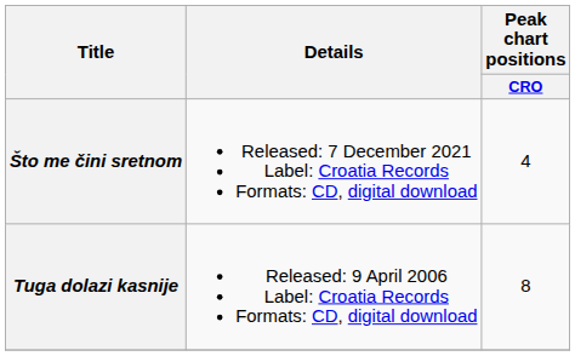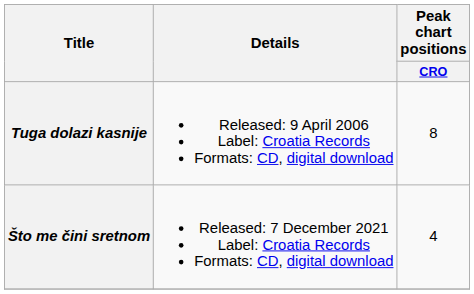 <table class="wikitable plainrowheaders" style="text-align:center;">
 <tr>
 <th scope="col" rowspan="2">Title</th>
 <th scope="col" rowspan="2">Details</th>
 <th scope="col" colspan="1">Peak chart positions</th>
 </tr>
 <tr>
 <th scope="col" style="width:3em;font-size:85%;"><a href='#'>CRO</a><br></th>
 </tr>
 <tr>
+<th scope="row"><em>Tuga dolazi kasnije</em></th>
+<td><br><ul><li>Released: 9 April 2006</li><li>Label: <a href='#'>Croatia Records</a></li><li>Formats: <a href='#'>CD</a>, <a href='#'>digital download</a></li></ul></td>
+<td>8</td>
+</tr>
+<tr>
 <th scope="row"><em>Što me čini sretnom</em></th>
 <td><br><ul><li>Released: 7 December 2021</li><li>Label: <a href='#'>Croatia Records</a></li><li>Formats: <a href='#'>CD</a>, <a href='#'>digital download</a></li></ul></td>
 <td>4</td>
 </tr>
 <tr>
-<th scope="row"><em>Tuga dolazi kasnije</em></th>
-<td><br><ul><li>Released: 9 April 2006</li><li>Label: <a href='#'>Croatia Records</a></li><li>Formats: <a href='#'>CD</a>, <a href='#'>digital download</a></li></ul></td>
-<td>8</td>
-</tr>
-<tr>
 </tr>
 </table>
